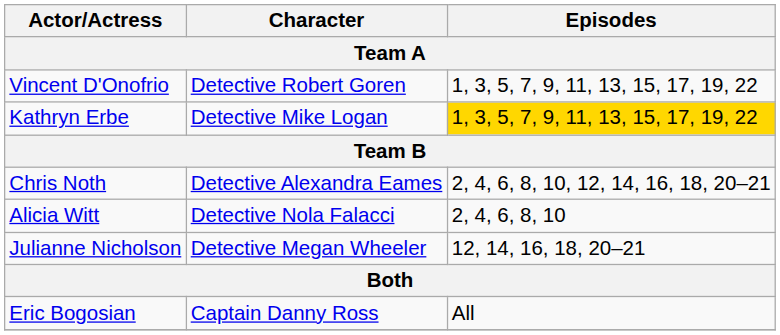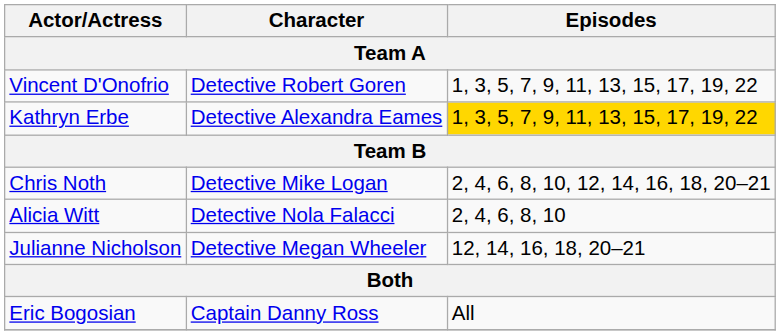 <table class="wikitable">
 <tr>
 <th>Actor/Actress</th>
 <th>Character</th>
 <th>Episodes</th>
 </tr>
 <tr>
 <th colspan="3">Team A</th>
 </tr>
 <tr>
 <td><a href='#'>Vincent D'Onofrio</a></td>
 <td><a href='#'>Detective Robert Goren</a></td>
 <td>1, 3, 5, 7, 9, 11, 13, 15, 17, 19, 22</td>
 </tr>
 <tr>
 <td><a href='#'>Kathryn Erbe</a></td>
-<td><a href='#'>Detective Mike Logan</a></td>
+<td><a href='#'>Detective Alexandra Eames</a></td>
 <td style="background: gold;">1, 3, 5, 7, 9, 11, 13, 15, 17, 19, 22</td>
 </tr>
 <tr>
 <th colspan="3">Team B</th>
 </tr>
 <tr>
 <td><a href='#'>Chris Noth</a></td>
-<td><a href='#'>Detective Alexandra Eames</a></td>
+<td><a href='#'>Detective Mike Logan</a></td>
 <td>2, 4, 6, 8, 10, 12, 14, 16, 18, 20–21</td>
 </tr>
 <tr>
 <td><a href='#'>Alicia Witt</a></td>
 <td><a href='#'>Detective Nola Falacci</a></td>
 <td>2, 4, 6, 8, 10</td>
 </tr>
 <tr>
 <td><a href='#'>Julianne Nicholson</a></td>
 <td><a href='#'>Detective Megan Wheeler</a></td>
 <td>12, 14, 16, 18, 20–21</td>
 </tr>
 <tr>
 <th colspan="3">Both</th>
 </tr>
 <tr>
 <td><a href='#'>Eric Bogosian</a></td>
 <td><a href='#'>Captain Danny Ross</a></td>
 <td>All</td>
 </tr>
 <tr>
 </tr>
 </table>
